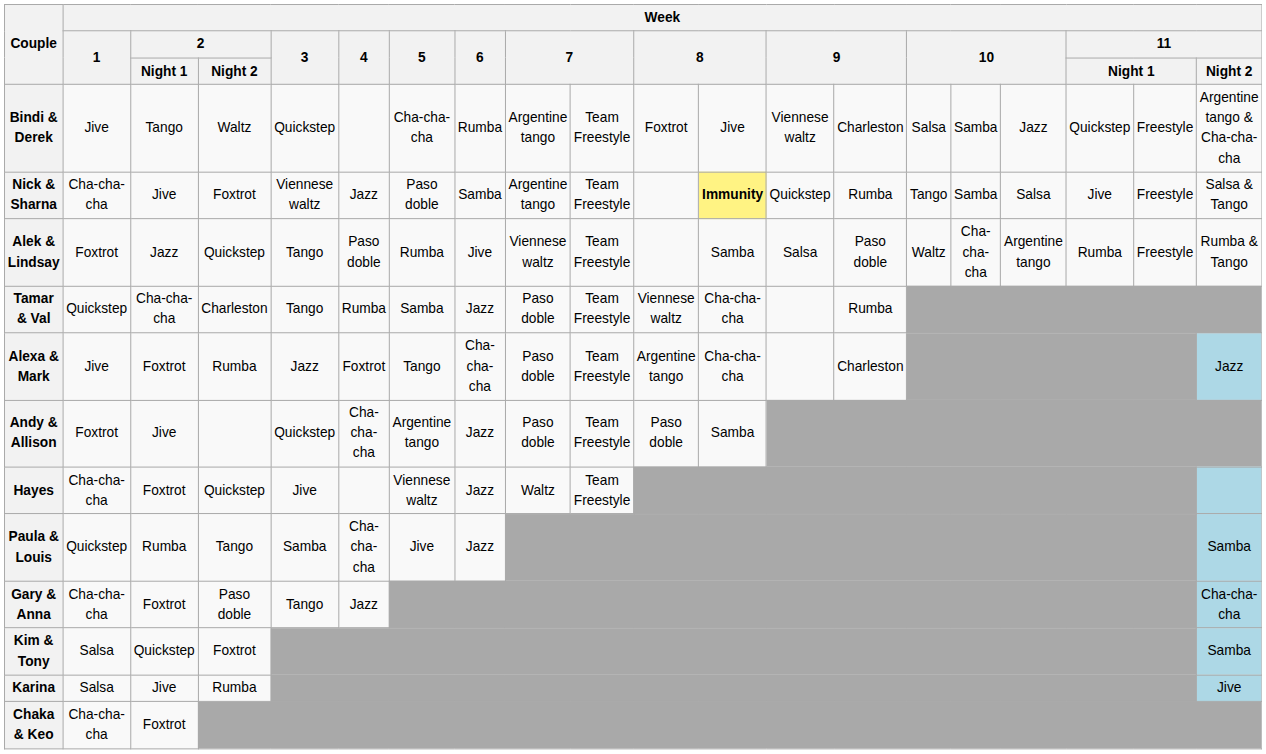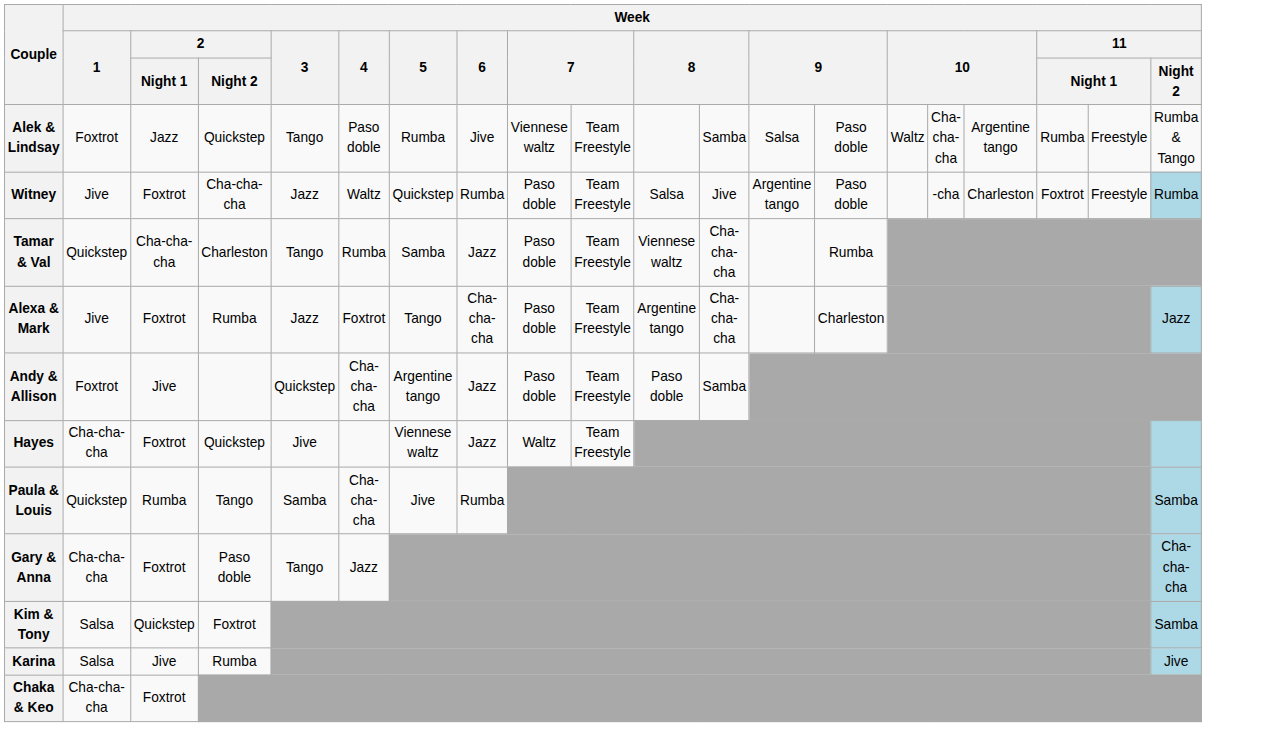 <table class="wikitable unsortable" style="text-align:center; font-size:85%; line-height:20px">
 <tr>
 <th scope="col" rowspan="3">Couple</th>
 <th colspan="19">Week</th>
 </tr>
 <tr>
 <th rowspan="2" scope="col">1</th>
 <th colspan="2" scope="col">2</th>
 <th rowspan="2" scope="col">3</th>
 <th rowspan="2" scope="col">4</th>
 <th rowspan="2" scope="col">5</th>
 <th rowspan="2" scope="col">6</th>
 <th colspan="2" rowspan="2" scope="col">7</th>
 <th colspan="2" rowspan="2" scope="col">8</th>
 <th colspan="2" rowspan="2" scope="col">9</th>
 <th colspan="3" rowspan="2" scope="col">10</th>
 <th colspan="3" scope="col">11</th>
 </tr>
 <tr>
 <th>Night 1</th>
 <th>Night 2</th>
 <th colspan="2">Night 1</th>
 <th>Night 2</th>
 </tr>
 <tr>
-<th scope="row">Bindi & Derek</th>
-<td>Jive</td>
-<td>Tango</td>
-<td>Waltz</td>
-<td>Quickstep</td>
-<td></td>
-<td>Cha-cha-cha</td>
-<td>Rumba</td>
-<td>Argentine tango</td>
-<td>Team Freestyle</td>
-<td>Foxtrot</td>
-<td>Jive</td>
-<td>Viennese waltz</td>
-<td>Charleston</td>
-<td>Salsa</td>
-<td>Samba</td>
-<td>Jazz</td>
-<td>Quickstep</td>
-<td>Freestyle</td>
-<td>Argentine tango &<br>Cha-cha-cha</td>
-</tr>
-<tr>
-<th scope="row">Nick & Sharna</th>
-<td>Cha-cha-cha</td>
-<td>Jive</td>
-<td>Foxtrot</td>
-<td>Viennese waltz</td>
-<td>Jazz</td>
-<td>Paso doble</td>
-<td>Samba</td>
-<td>Argentine tango</td>
-<td>Team Freestyle</td>
-<td></td>
-<td bgcolor="fff383"><strong>Immunity</strong></td>
-<td>Quickstep</td>
-<td>Rumba</td>
-<td>Tango</td>
-<td>Samba</td>
-<td>Salsa</td>
-<td>Jive</td>
-<td>Freestyle</td>
-<td>Salsa &<br>Tango</td>
-</tr>
-<tr>
 <th scope="row">Alek & Lindsay</th>
 <td>Foxtrot</td>
 <td>Jazz</td>
 <td>Quickstep</td>
 <td>Tango</td>
 <td>Paso doble</td>
 <td>Rumba</td>
 <td>Jive</td>
 <td>Viennese waltz</td>
 <td>Team Freestyle</td>
 <td></td>
 <td>Samba</td>
 <td>Salsa</td>
 <td>Paso doble</td>
 <td>Waltz</td>
 <td>Cha-cha-cha</td>
 <td>Argentine tango</td>
 <td>Rumba</td>
 <td>Freestyle</td>
 <td>Rumba &<br>Tango</td>
+</tr>
+<tr>
+<th scope="row"> Witney</th>
+<td>Jive</td>
+<td>Foxtrot</td>
+<td>Cha-cha-cha</td>
+<td>Jazz</td>
+<td>Waltz</td>
+<td>Quickstep</td>
+<td>Rumba</td>
+<td>Paso doble</td>
+<td>Team Freestyle</td>
+<td>Salsa</td>
+<td>Jive</td>
+<td>Argentine tango</td>
+<td>Paso doble</td>
+<td></td>
+<td>-cha</td>
+<td>Charleston</td>
+<td>Foxtrot</td>
+<td>Freestyle</td>
+<td style="background:lightblue">Rumba</td>
 </tr>
 <tr>
 <th scope="row">Tamar & Val</th>
 <td>Quickstep</td>
 <td>Cha-cha-cha</td>
 <td>Charleston</td>
 <td>Tango</td>
 <td>Rumba</td>
 <td>Samba</td>
 <td>Jazz</td>
 <td>Paso doble</td>
 <td>Team Freestyle</td>
 <td>Viennese waltz</td>
 <td>Cha-cha-cha</td>
 <td></td>
 <td>Rumba</td>
 <td colspan="6" style="background:darkgrey"></td>
 </tr>
 <tr>
 <th scope="row">Alexa & Mark</th>
 <td>Jive</td>
 <td>Foxtrot</td>
 <td>Rumba</td>
 <td>Jazz</td>
 <td>Foxtrot</td>
 <td>Tango</td>
 <td>Cha-cha-cha</td>
 <td>Paso doble</td>
 <td>Team Freestyle</td>
 <td>Argentine tango</td>
 <td>Cha-cha-cha</td>
 <td></td>
 <td>Charleston</td>
 <td colspan="5" style="background:darkgrey"></td>
 <td style="background:lightblue">Jazz</td>
 </tr>
 <tr>
 <th scope="row">Andy & Allison</th>
 <td>Foxtrot</td>
 <td>Jive</td>
 <td></td>
 <td>Quickstep</td>
 <td>Cha-cha-cha</td>
 <td>Argentine tango</td>
 <td>Jazz</td>
 <td>Paso doble</td>
 <td>Team Freestyle</td>
 <td>Paso doble</td>
 <td>Samba</td>
 <td colspan="8" style="background:darkgrey"></td>
 </tr>
 <tr>
 <th scope="row">Hayes </th>
 <td>Cha-cha-cha</td>
 <td>Foxtrot</td>
 <td>Quickstep</td>
 <td>Jive</td>
 <td></td>
 <td>Viennese waltz</td>
 <td>Jazz</td>
 <td>Waltz</td>
 <td>Team Freestyle</td>
 <td colspan="9" style="background:darkgrey"></td>
 <td style="background:lightblue"></td>
 </tr>
 <tr>
 <th scope="row">Paula & Louis</th>
 <td>Quickstep</td>
 <td>Rumba</td>
 <td>Tango</td>
 <td>Samba</td>
 <td>Cha-cha-cha</td>
 <td>Jive</td>
-<td>Jazz</td>
+<td>Rumba</td>
 <td colspan="11" style="background:darkgrey"></td>
 <td style="background:lightblue">Samba</td>
 </tr>
 <tr>
 <th scope="row">Gary & Anna</th>
 <td>Cha-cha-cha</td>
 <td>Foxtrot</td>
 <td>Paso doble</td>
 <td>Tango</td>
 <td>Jazz</td>
 <td colspan="13" style="background:darkgrey"></td>
 <td style="background:lightblue">Cha-cha-cha</td>
 </tr>
 <tr>
 <th scope="row">Kim & Tony</th>
 <td>Salsa</td>
 <td>Quickstep</td>
 <td>Foxtrot</td>
 <td colspan="15" style="background:darkgrey"></td>
 <td style="background:lightblue">Samba</td>
 </tr>
 <tr>
 <th scope="row"> Karina</th>
 <td>Salsa</td>
 <td>Jive</td>
 <td>Rumba</td>
 <td colspan="15" style="background:darkgrey"></td>
 <td style="background:lightblue">Jive</td>
 </tr>
 <tr>
 <th scope="row">Chaka & Keo</th>
 <td>Cha-cha-cha</td>
 <td>Foxtrot</td>
 <td colspan="17" style="background:darkgrey"></td>
 </tr>
 </table>
